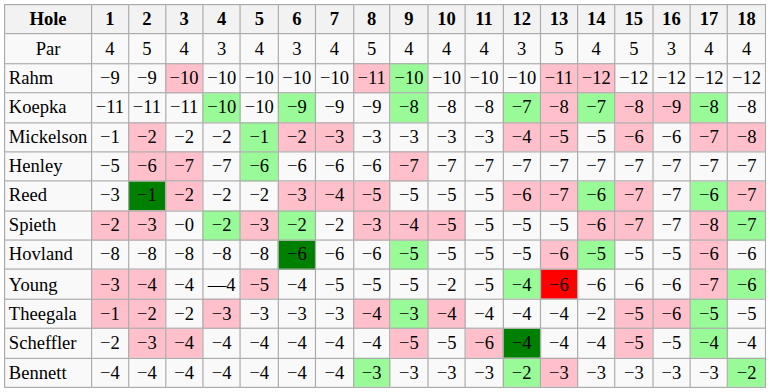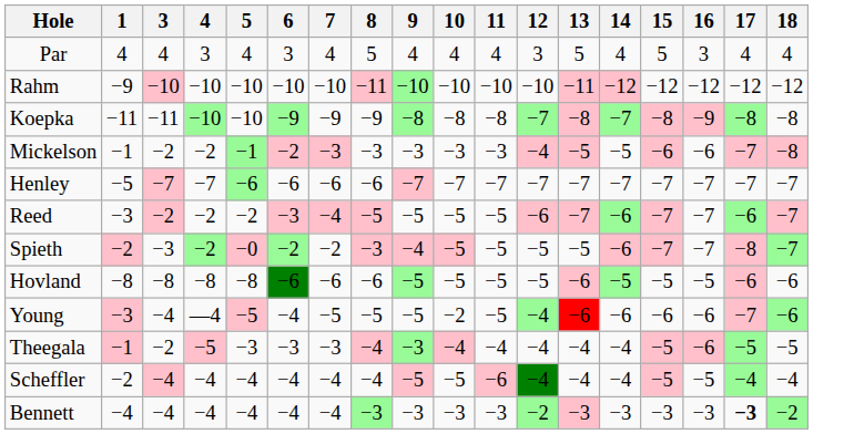 <table class="wikitable" style="text-align:center">
 <tr>
 <th>Hole</th>
 <th>1</th>
-<th>2</th>
 <th>3</th>
 <th>4</th>
 <th>5</th>
 <th>6</th>
 <th>7</th>
 <th>8</th>
 <th>9</th>
 <th>10</th>
 <th>11</th>
 <th>12</th>
 <th>13</th>
 <th>14</th>
 <th>15</th>
 <th>16</th>
 <th>17</th>
 <th>18</th>
 </tr>
 <tr>
 <td>Par</td>
 <td>4</td>
-<td>5</td>
 <td>4</td>
 <td>3</td>
 <td>4</td>
 <td>3</td>
 <td>4</td>
 <td>5</td>
 <td>4</td>
 <td>4</td>
 <td>4</td>
 <td>3</td>
 <td>5</td>
 <td>4</td>
 <td>5</td>
 <td>3</td>
 <td>4</td>
 <td>4</td>
 </tr>
 <tr>
 <td align=left> Rahm</td>
-<td>−9</td>
 <td>−9</td>
 <td style="background: Pink;">−10</td>
 <td>−10</td>
 <td>−10</td>
 <td>−10</td>
 <td>−10</td>
 <td style="background: Pink;">−11</td>
 <td style="background: PaleGreen;">−10</td>
 <td>−10</td>
 <td>−10</td>
 <td>−10</td>
 <td style="background: Pink;">−11</td>
 <td style="background: Pink;">−12</td>
 <td>−12</td>
 <td>−12</td>
 <td>−12</td>
 <td>−12</td>
 </tr>
 <tr>
 <td align=left> Koepka</td>
 <td>−11</td>
 <td>−11</td>
-<td>−11</td>
 <td style="background: PaleGreen;">−10</td>
 <td>−10</td>
 <td style="background: PaleGreen;">−9</td>
 <td>−9</td>
 <td>−9</td>
 <td style="background: PaleGreen;">−8</td>
 <td>−8</td>
 <td>−8</td>
 <td style="background: PaleGreen;">−7</td>
 <td style="background: Pink;">−8</td>
 <td style="background: PaleGreen;">−7</td>
 <td style="background: Pink;">−8</td>
 <td style="background: Pink;">−9</td>
 <td style="background: PaleGreen;">−8</td>
 <td>−8</td>
 </tr>
 <tr>
 <td align=left> Mickelson</td>
 <td>−1</td>
-<td style="background: Pink;">−2</td>
 <td>−2</td>
 <td>−2</td>
 <td style="background: PaleGreen;">−1</td>
 <td style="background: Pink;">−2</td>
 <td style="background: Pink;">−3</td>
 <td>−3</td>
 <td>−3</td>
 <td>−3</td>
 <td>−3</td>
 <td style="background: Pink;">−4</td>
 <td style="background: Pink;">−5</td>
 <td>−5</td>
 <td style="background: Pink;">−6</td>
 <td>−6</td>
 <td style="background: Pink;">−7</td>
 <td style="background: Pink;">−8</td>
 </tr>
 <tr>
 <td align=left> Henley</td>
 <td>−5</td>
-<td style="background: Pink;">−6</td>
 <td style="background: Pink;">−7</td>
 <td>−7</td>
 <td style="background: PaleGreen;">−6</td>
 <td>−6</td>
 <td>−6</td>
 <td>−6</td>
 <td style="background: Pink;">−7</td>
 <td>−7</td>
 <td>−7</td>
 <td>−7</td>
 <td>−7</td>
 <td>−7</td>
 <td>−7</td>
 <td>−7</td>
 <td>−7</td>
 <td>−7</td>
 </tr>
 <tr>
 <td align=left> Reed</td>
 <td>−3</td>
-<td style="background: Green;">−1</td>
 <td style="background: Pink;">−2</td>
 <td>−2</td>
 <td>−2</td>
 <td style="background: Pink;">−3</td>
 <td style="background: Pink;">−4</td>
 <td style="background: Pink;">−5</td>
 <td>−5</td>
 <td>−5</td>
 <td>−5</td>
 <td style="background: Pink;">−6</td>
 <td style="background: Pink;">−7</td>
 <td style="background: PaleGreen;">−6</td>
 <td style="background: Pink;">−7</td>
 <td>−7</td>
 <td style="background: PaleGreen;">−6</td>
 <td style="background: Pink;">−7</td>
 </tr>
 <tr>
 <td align=left> Spieth</td>
 <td style="background: Pink;">−2</td>
-<td style="background: Pink;">−3</td>
-<td>−0</td>
+<td>−3</td>
 <td style="background: PaleGreen;">−2</td>
-<td style="background: Pink;">−3</td>
+<td style="background: Pink;">−0</td>
 <td style="background: PaleGreen;">−2</td>
 <td>−2</td>
 <td style="background: Pink;">−3</td>
 <td style="background: Pink;">−4</td>
 <td style="background: Pink;">−5</td>
 <td>−5</td>
 <td>−5</td>
 <td>−5</td>
 <td style="background: Pink;">−6</td>
 <td style="background: Pink;">−7</td>
 <td>−7</td>
 <td style="background: Pink;">−8</td>
 <td style="background: PaleGreen;">−7</td>
 </tr>
 <tr>
 <td align=left> Hovland</td>
-<td>−8</td>
 <td>−8</td>
 <td>−8</td>
 <td>−8</td>
 <td>−8</td>
 <td style="background: Green;">−6</td>
 <td>−6</td>
 <td>−6</td>
 <td style="background: PaleGreen;">−5</td>
 <td>−5</td>
 <td>−5</td>
 <td>−5</td>
 <td style="background: Pink;">−6</td>
 <td style="background: PaleGreen;">−5</td>
 <td>−5</td>
 <td>−5</td>
 <td style="background: Pink;">−6</td>
 <td>−6</td>
 </tr>
 <tr>
 <td align=left> Young</td>
 <td style="background: Pink;">−3</td>
-<td style="background: Pink;">−4</td>
 <td>−4</td>
 <td>—4</td>
 <td style="background: Pink;">−5</td>
 <td>−4</td>
 <td>−5</td>
 <td>−5</td>
 <td>−5</td>
 <td>−2</td>
 <td>−5</td>
 <td style="background: PaleGreen;">−4</td>
 <td style="background: Red;">−6</td>
 <td>−6</td>
 <td>−6</td>
 <td>−6</td>
 <td style="background: Pink;">−7</td>
 <td style="background: PaleGreen;">−6</td>
 </tr>
 <tr>
 <td align=left> Theegala</td>
 <td style="background: Pink;">−1</td>
-<td style="background: Pink;">−2</td>
 <td>−2</td>
-<td style="background: Pink;">−3</td>
+<td style="background: Pink;">−5</td>
 <td>−3</td>
 <td>−3</td>
 <td>−3</td>
 <td style="background: Pink;">−4</td>
 <td style="background: PaleGreen;">−3</td>
 <td style="background: Pink;">−4</td>
 <td>−4</td>
 <td>−4</td>
 <td>−4</td>
-<td>−2</td>
+<td>−4</td>
 <td style="background: Pink;">−5</td>
 <td style="background: Pink;">−6</td>
 <td style="background: PaleGreen;">−5</td>
 <td>−5</td>
 </tr>
 <tr>
 <td align=left> Scheffler</td>
 <td>−2</td>
-<td style="background: Pink;">−3</td>
 <td style="background: Pink;">−4</td>
 <td>−4</td>
 <td>−4</td>
 <td>−4</td>
 <td>−4</td>
 <td>−4</td>
 <td style="background: Pink;">−5</td>
 <td>−5</td>
 <td style="background: Pink;">−6</td>
 <td style="background: Green;">−4</td>
 <td>−4</td>
 <td>−4</td>
 <td style="background: Pink;">−5</td>
 <td>−5</td>
 <td style="background: PaleGreen;">−4</td>
 <td>−4</td>
 </tr>
 <tr>
 <td align=left> Bennett</td>
 <td>−4</td>
 <td>−4</td>
 <td>−4</td>
 <td>−4</td>
 <td>−4</td>
 <td>−4</td>
-<td>−4</td>
 <td style="background: PaleGreen;">−3</td>
 <td>−3</td>
 <td>−3</td>
 <td>−3</td>
 <td style="background: PaleGreen;">−2</td>
 <td style="background: Pink;">−3</td>
 <td>−3</td>
 <td>−3</td>
 <td>−3</td>
-<td>−3</td>
+<td><strong>−3</strong></td>
 <td style="background: PaleGreen;">−2</td>
 </tr>
 </table>
